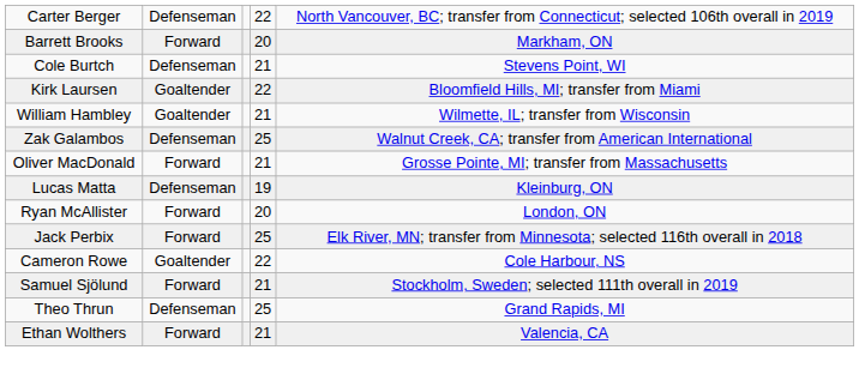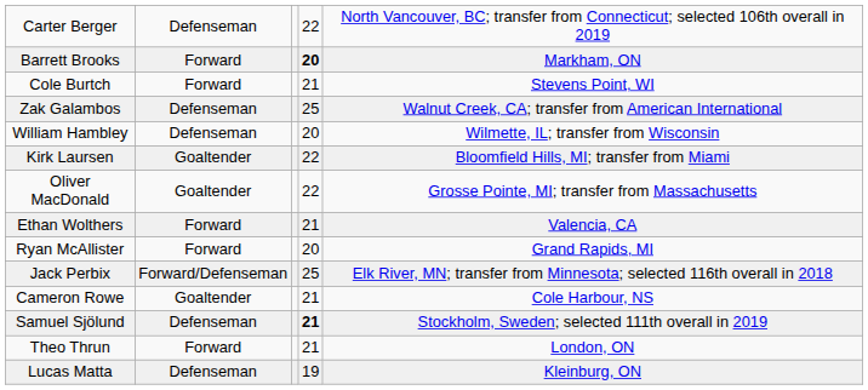 <table class="wikitable" width="70%">
 <tr align="center" bgcolor="">
 <td>Carter Berger</td>
 <td>Defenseman</td>
 <td></td>
 <td>22</td>
 <td><a href='#'>North Vancouver, BC</a>; transfer from <a href='#'>Connecticut</a>; selected 106th overall in <a href='#'>2019</a></td>
 </tr>
 <tr align="center" bgcolor="f0f0f0">
 <td>Barrett Brooks</td>
 <td>Forward</td>
 <td></td>
-<td>20</td>
+<td><strong>20</strong></td>
 <td><a href='#'>Markham, ON</a></td>
 </tr>
 <tr align="center" bgcolor="">
 <td>Cole Burtch</td>
-<td>Defenseman</td>
+<td>Forward</td>
 <td></td>
 <td>21</td>
 <td><a href='#'>Stevens Point, WI</a></td>
+</tr>
+<tr align="center" bgcolor="f0f0f0">
+<td>Zak Galambos</td>
+<td>Defenseman</td>
+<td></td>
+<td>25</td>
+<td><a href='#'>Walnut Creek, CA</a>; transfer from <a href='#'>American International</a></td>
+</tr>
+<tr align="center" bgcolor="">
+<td>William Hambley</td>
+<td>Defenseman</td>
+<td></td>
+<td>20</td>
+<td><a href='#'>Wilmette, IL</a>; transfer from <a href='#'>Wisconsin</a></td>
 </tr>
 <tr align="center" bgcolor="f0f0f0">
 <td>Kirk Laursen</td>
 <td>Goaltender</td>
 <td></td>
 <td>22</td>
 <td><a href='#'>Bloomfield Hills, MI</a>; transfer from <a href='#'>Miami</a></td>
 </tr>
 <tr align="center" bgcolor="">
-<td>William Hambley</td>
+<td>Oliver MacDonald</td>
+<td>Goaltender</td>
+<td></td>
+<td>22</td>
+<td><a href='#'>Grosse Pointe, MI</a>; transfer from <a href='#'>Massachusetts</a></td>
+</tr>
+<tr align="center" bgcolor="f0f0f0">
+<td>Ethan Wolthers</td>
+<td>Forward</td>
+<td></td>
+<td>21</td>
+<td><a href='#'>Valencia, CA</a></td>
+</tr>
+<tr align="center" bgcolor="">
+<td>Ryan McAllister</td>
+<td>Forward</td>
+<td></td>
+<td>20</td>
+<td><a href='#'>Grand Rapids, MI</a></td>
+</tr>
+<tr align="center" bgcolor="f0f0f0">
+<td>Jack Perbix</td>
+<td>Forward/Defenseman</td>
+<td></td>
+<td>25</td>
+<td><a href='#'>Elk River, MN</a>; transfer from <a href='#'>Minnesota</a>; selected 116th overall in <a href='#'>2018</a></td>
+</tr>
+<tr align="center" bgcolor="">
+<td>Cameron Rowe</td>
 <td>Goaltender</td>
 <td></td>
 <td>21</td>
-<td><a href='#'>Wilmette, IL</a>; transfer from <a href='#'>Wisconsin</a></td>
+<td><a href='#'>Cole Harbour, NS</a></td>
 </tr>
 <tr align="center" bgcolor="f0f0f0">
-<td>Zak Galambos</td>
+<td>Samuel Sjölund</td>
 <td>Defenseman</td>
 <td></td>
-<td>25</td>
-<td><a href='#'>Walnut Creek, CA</a>; transfer from <a href='#'>American International</a></td>
+<td><strong>21</strong></td>
+<td><a href='#'>Stockholm, Sweden</a>; selected 111th overall in <a href='#'>2019</a></td>
 </tr>
 <tr align="center" bgcolor="">
-<td>Oliver MacDonald</td>
+<td>Theo Thrun</td>
 <td>Forward</td>
 <td></td>
 <td>21</td>
-<td><a href='#'>Grosse Pointe, MI</a>; transfer from <a href='#'>Massachusetts</a></td>
+<td><a href='#'>London, ON</a></td>
 </tr>
 <tr align="center" bgcolor="f0f0f0">
 <td>Lucas Matta</td>
 <td>Defenseman</td>
 <td></td>
 <td>19</td>
 <td><a href='#'>Kleinburg, ON</a></td>
 </tr>
-<tr align="center" bgcolor="">
-<td>Ryan McAllister</td>
-<td>Forward</td>
-<td></td>
-<td>20</td>
-<td><a href='#'>London, ON</a></td>
-</tr>
-<tr align="center" bgcolor="f0f0f0">
-<td>Jack Perbix</td>
-<td>Forward</td>
-<td></td>
-<td>25</td>
-<td><a href='#'>Elk River, MN</a>; transfer from <a href='#'>Minnesota</a>; selected 116th overall in <a href='#'>2018</a></td>
-</tr>
-<tr align="center" bgcolor="">
-<td>Cameron Rowe</td>
-<td>Goaltender</td>
-<td></td>
-<td>22</td>
-<td><a href='#'>Cole Harbour, NS</a></td>
-</tr>
-<tr align="center" bgcolor="f0f0f0">
-<td>Samuel Sjölund</td>
-<td>Forward</td>
-<td></td>
-<td>21</td>
-<td><a href='#'>Stockholm, Sweden</a>; selected 111th overall in <a href='#'>2019</a></td>
-</tr>
-<tr align="center" bgcolor="">
-<td>Theo Thrun</td>
-<td>Defenseman</td>
-<td></td>
-<td>25</td>
-<td><a href='#'>Grand Rapids, MI</a></td>
-</tr>
-<tr align="center" bgcolor="f0f0f0">
-<td>Ethan Wolthers</td>
-<td>Forward</td>
-<td></td>
-<td>21</td>
-<td><a href='#'>Valencia, CA</a></td>
-</tr>
 </table>
